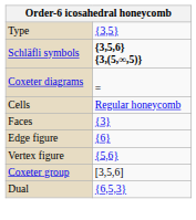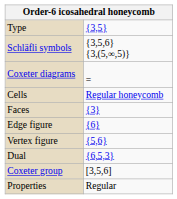 <table class="wikitable" align="right" style="margin-left:10px" width=280>
 <tr>
 <th bgcolor=#e7dcc3 colspan=2>Order-6 icosahedral honeycomb</th>
 </tr>
 <tr>
 <td bgcolor=#e7dcc3>Type</td>
 <td><a href='#'>{3,5}</a> </td>
 </tr>
 <tr>
 <td bgcolor=#e7dcc3><a href='#'>Schläfli symbols</a></td>
-<td><strong>{3,5,6}<br>{3,(5,∞,5)}</strong></td>
+<td>{3,5,6}<br>{3,(5,∞,5)}</td>
 </tr>
 <tr>
 <td bgcolor=#e7dcc3><a href='#'>Coxeter diagrams</a></td>
 <td><br> = </td>
 </tr>
 <tr>
 <td bgcolor=#e7dcc3>Cells</td>
 <td><a href='#'>Regular honeycomb</a></td>
 </tr>
 <tr>
 <td bgcolor=#e7dcc3>Faces</td>
 <td><a href='#'>{3}</a></td>
 </tr>
 <tr>
 <td bgcolor=#e7dcc3>Edge figure</td>
 <td><a href='#'>{6}</a></td>
 </tr>
 <tr>
 <td bgcolor=#e7dcc3>Vertex figure</td>
 <td><a href='#'>{5,6}</a> </td>
 </tr>
 <tr>
+<td bgcolor=#e7dcc3>Dual</td>
+<td><a href='#'>{6,5,3}</a></td>
+</tr>
+<tr>
 <td bgcolor=#e7dcc3><a href='#'>Coxeter group</a></td>
 <td>[3,5,6]</td>
 </tr>
 <tr>
-<td bgcolor=#e7dcc3>Dual</td>
-<td><a href='#'>{6,5,3}</a></td>
+<td bgcolor=#e7dcc3>Properties</td>
+<td>Regular</td>
 </tr>
 </table>
